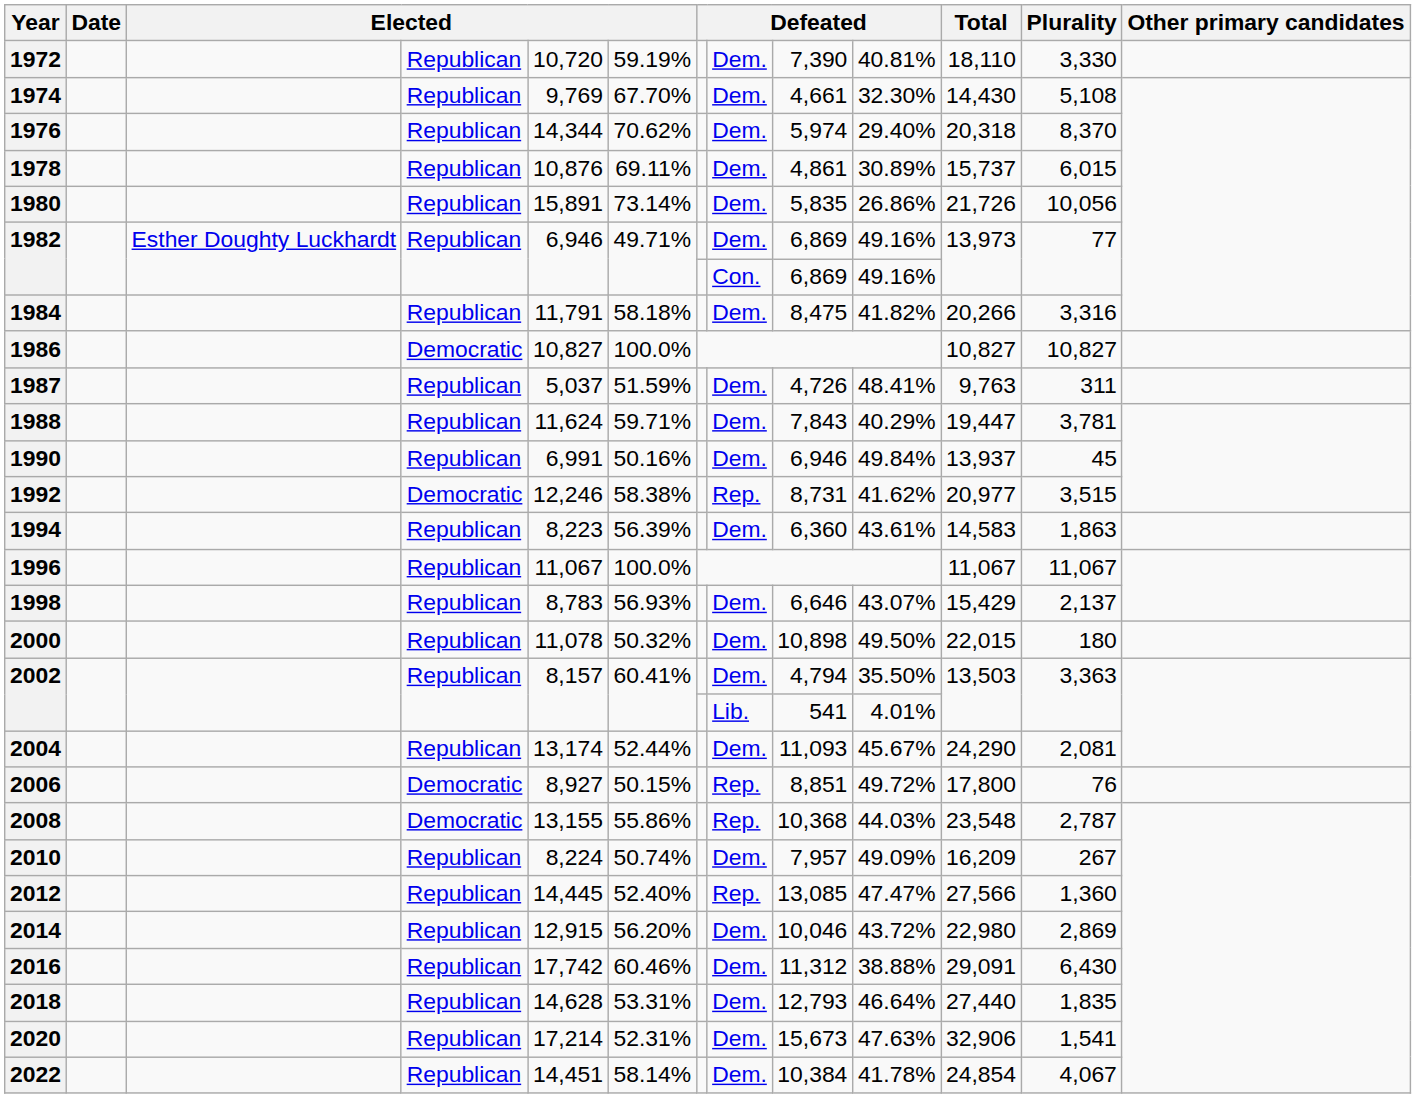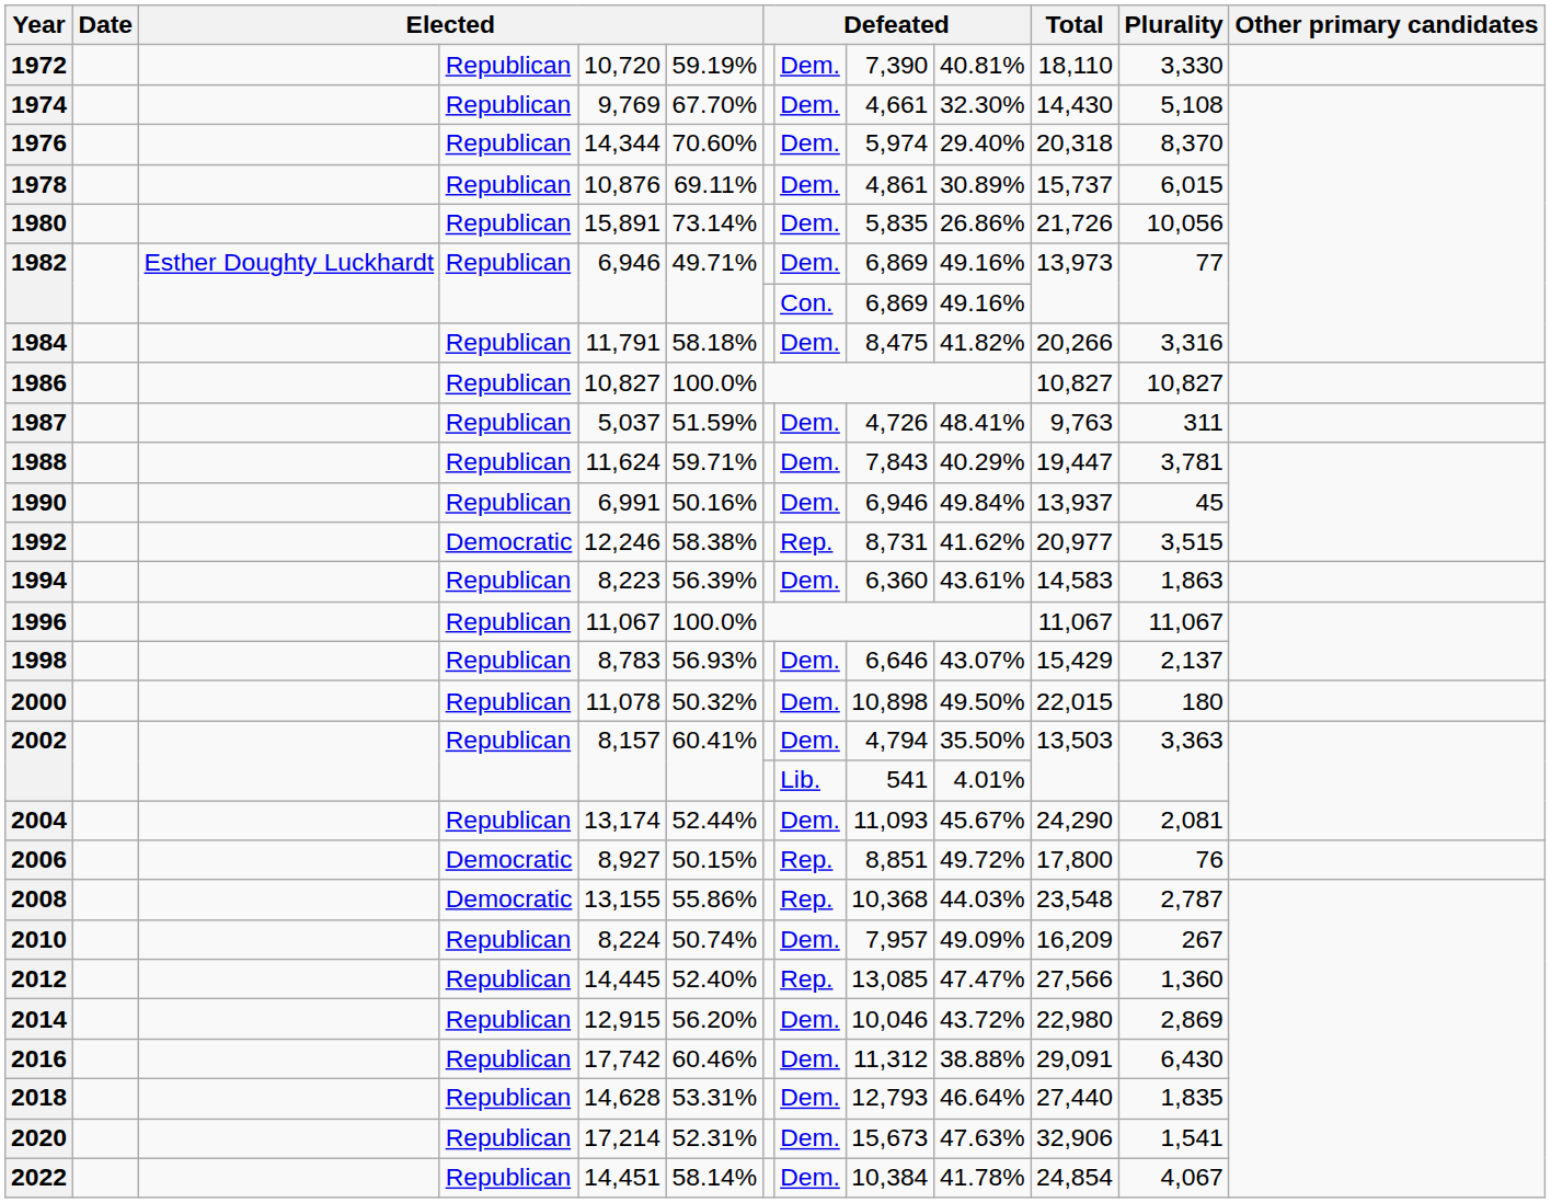 <table class=wikitable>
 <tr>
 <th>Year</th>
 <th>Date</th>
 <th ! colspan="4">Elected</th>
 <th ! colspan="4">Defeated</th>
 <th>Total</th>
 <th>Plurality</th>
 <th>Other primary candidates</th>
 </tr>
 <tr>
 <th valign="top">1972</th>
 <td valign="top"></td>
 <td valign="top"></td>
 <td valign="top" ><a href='#'>Republican</a></td>
 <td valign="top" align="right">10,720</td>
 <td valign="top" align="right">59.19%</td>
 <td valign="top"></td>
 <td valign="top" ><a href='#'>Dem.</a></td>
 <td valign="top" align="right">7,390</td>
 <td valign="top" align="right">40.81%</td>
 <td valign="top" align="right">18,110</td>
 <td valign="top" align="right">3,330</td>
 <td valign="top"></td>
 </tr>
 <tr>
 <th valign="top">1974</th>
 <td valign="top"></td>
 <td valign="top"></td>
 <td valign="top" ><a href='#'>Republican</a></td>
 <td valign="top" align="right">9,769</td>
 <td valign="top" align="right">67.70%</td>
 <td valign="top"></td>
 <td valign="top" ><a href='#'>Dem.</a></td>
 <td valign="top" align="right">4,661</td>
 <td valign="top" align="right">32.30%</td>
 <td valign="top" align="right">14,430</td>
 <td valign="top" align="right">5,108</td>
 <td valign="top" rowspan="7"></td>
 </tr>
 <tr>
 <th valign="top">1976</th>
 <td valign="top"></td>
 <td valign="top"></td>
 <td valign="top" ><a href='#'>Republican</a></td>
 <td valign="top" align="right">14,344</td>
-<td valign="top" align="right">70.62%</td>
+<td valign="top" align="right">70.60%</td>
 <td valign="top"></td>
 <td valign="top" ><a href='#'>Dem.</a></td>
 <td valign="top" align="right">5,974</td>
 <td valign="top" align="right">29.40%</td>
 <td valign="top" align="right">20,318</td>
 <td valign="top" align="right">8,370</td>
 </tr>
 <tr>
 <th valign="top">1978</th>
 <td valign="top"></td>
 <td valign="top"></td>
 <td valign="top" ><a href='#'>Republican</a></td>
 <td valign="top" align="right">10,876</td>
 <td valign="top" align="right">69.11%</td>
 <td valign="top"></td>
 <td valign="top" ><a href='#'>Dem.</a></td>
 <td valign="top" align="right">4,861</td>
 <td valign="top" align="right">30.89%</td>
 <td valign="top" align="right">15,737</td>
 <td valign="top" align="right">6,015</td>
 </tr>
 <tr>
 <th valign="top">1980</th>
 <td valign="top"></td>
 <td valign="top"></td>
 <td valign="top" ><a href='#'>Republican</a></td>
 <td valign="top" align="right">15,891</td>
 <td valign="top" align="right">73.14%</td>
 <td valign="top"></td>
 <td valign="top" ><a href='#'>Dem.</a></td>
 <td valign="top" align="right">5,835</td>
 <td valign="top" align="right">26.86%</td>
 <td valign="top" align="right">21,726</td>
 <td valign="top" align="right">10,056</td>
 </tr>
 <tr>
 <th rowspan="2" valign="top">1982</th>
 <td rowspan="2" valign="top"></td>
 <td rowspan="2" valign="top"><a href='#'>Esther Doughty Luckhardt</a></td>
 <td rowspan="2" valign="top" ><a href='#'>Republican</a></td>
 <td rowspan="2" valign="top" align="right">6,946</td>
 <td rowspan="2" valign="top" align="right">49.71%</td>
 <td valign="top"></td>
 <td valign="top" ><a href='#'>Dem.</a></td>
 <td valign="top" align="right">6,869</td>
 <td valign="top" align="right">49.16%</td>
 <td rowspan="2" valign="top" align="right">13,973</td>
 <td rowspan="2" valign="top" align="right">77</td>
 </tr>
 <tr>
 <td valign="top"></td>
 <td valign="top" ><a href='#'>Con.</a></td>
 <td valign="top" align="right">6,869</td>
 <td valign="top" align="right">49.16%</td>
 </tr>
 <tr>
 <th valign="top">1984</th>
 <td valign="top"></td>
 <td valign="top"></td>
 <td valign="top" ><a href='#'>Republican</a></td>
 <td valign="top" align="right">11,791</td>
 <td valign="top" align="right">58.18%</td>
 <td valign="top"></td>
 <td valign="top" ><a href='#'>Dem.</a></td>
 <td valign="top" align="right">8,475</td>
 <td valign="top" align="right">41.82%</td>
 <td valign="top" align="right">20,266</td>
 <td valign="top" align="right">3,316</td>
 </tr>
 <tr>
 <th valign="top">1986</th>
 <td valign="top"></td>
 <td valign="top"></td>
-<td valign="top" ><a href='#'>Democratic</a></td>
+<td valign="top" ><a href='#'>Republican</a></td>
 <td valign="top" align="right">10,827</td>
 <td valign="top" align="right">100.0%</td>
 <td valign="top" colspan="4"></td>
 <td valign="top" align="right">10,827</td>
 <td valign="top" align="right">10,827</td>
 <td valign="top"></td>
 </tr>
 <tr>
 <th valign="top">1987</th>
 <td valign="top"></td>
 <td valign="top"></td>
 <td valign="top" ><a href='#'>Republican</a></td>
 <td valign="top" align="right">5,037</td>
 <td valign="top" align="right">51.59%</td>
 <td valign="top"></td>
 <td valign="top" ><a href='#'>Dem.</a></td>
 <td valign="top" align="right">4,726</td>
 <td valign="top" align="right">48.41%</td>
 <td valign="top" align="right">9,763</td>
 <td valign="top" align="right">311</td>
 <td valign="top"></td>
 </tr>
 <tr>
 <th valign="top">1988</th>
 <td valign="top"></td>
 <td valign="top"></td>
 <td valign="top" ><a href='#'>Republican</a></td>
 <td valign="top" align="right">11,624</td>
 <td valign="top" align="right">59.71%</td>
 <td valign="top"></td>
 <td valign="top" ><a href='#'>Dem.</a></td>
 <td valign="top" align="right">7,843</td>
 <td valign="top" align="right">40.29%</td>
 <td valign="top" align="right">19,447</td>
 <td valign="top" align="right">3,781</td>
 <td valign="top" rowspan="3"></td>
 </tr>
 <tr>
 <th valign="top">1990</th>
 <td valign="top"></td>
 <td valign="top"></td>
 <td valign="top" ><a href='#'>Republican</a></td>
 <td valign="top" align="right">6,991</td>
 <td valign="top" align="right">50.16%</td>
 <td valign="top"></td>
 <td valign="top" ><a href='#'>Dem.</a></td>
 <td valign="top" align="right">6,946</td>
 <td valign="top" align="right">49.84%</td>
 <td valign="top" align="right">13,937</td>
 <td valign="top" align="right">45</td>
 </tr>
 <tr>
 <th valign="top">1992</th>
 <td valign="top"></td>
 <td valign="top"></td>
 <td valign="top" ><a href='#'>Democratic</a></td>
 <td valign="top" align="right">12,246</td>
 <td valign="top" align="right">58.38%</td>
 <td valign="top"></td>
 <td valign="top" ><a href='#'>Rep.</a></td>
 <td valign="top" align="right">8,731</td>
 <td valign="top" align="right">41.62%</td>
 <td valign="top" align="right">20,977</td>
 <td valign="top" align="right">3,515</td>
 </tr>
 <tr>
 <th valign="top">1994</th>
 <td valign="top"></td>
 <td valign="top"></td>
 <td valign="top" ><a href='#'>Republican</a></td>
 <td valign="top" align="right">8,223</td>
 <td valign="top" align="right">56.39%</td>
 <td valign="top"></td>
 <td valign="top" ><a href='#'>Dem.</a></td>
 <td valign="top" align="right">6,360</td>
 <td valign="top" align="right">43.61%</td>
 <td valign="top" align="right">14,583</td>
 <td valign="top" align="right">1,863</td>
 <td valign="top"></td>
 </tr>
 <tr>
 <th valign="top">1996</th>
 <td valign="top"></td>
 <td valign="top"></td>
 <td valign="top" ><a href='#'>Republican</a></td>
 <td valign="top" align="right">11,067</td>
 <td valign="top" align="right">100.0%</td>
 <td valign="top" colspan="4"></td>
 <td valign="top" align="right">11,067</td>
 <td valign="top" align="right">11,067</td>
 <td valign="top" rowspan="2"></td>
 </tr>
 <tr>
 <th valign="top">1998</th>
 <td valign="top"></td>
 <td valign="top"></td>
 <td valign="top" ><a href='#'>Republican</a></td>
 <td valign="top" align="right">8,783</td>
 <td valign="top" align="right">56.93%</td>
 <td valign="top"></td>
 <td valign="top" ><a href='#'>Dem.</a></td>
 <td valign="top" align="right">6,646</td>
 <td valign="top" align="right">43.07%</td>
 <td valign="top" align="right">15,429</td>
 <td valign="top" align="right">2,137</td>
 </tr>
 <tr>
 <th valign="top">2000</th>
 <td valign="top"></td>
 <td valign="top"></td>
 <td valign="top" ><a href='#'>Republican</a></td>
 <td valign="top" align="right">11,078</td>
 <td valign="top" align="right">50.32%</td>
 <td valign="top"></td>
 <td valign="top" ><a href='#'>Dem.</a></td>
 <td valign="top" align="right">10,898</td>
 <td valign="top" align="right">49.50%</td>
 <td valign="top" align="right">22,015</td>
 <td valign="top" align="right">180</td>
 <td valign="top"></td>
 </tr>
 <tr>
 <th rowspan="2" valign="top">2002</th>
 <td rowspan="2" valign="top"></td>
 <td rowspan="2" valign="top"></td>
 <td rowspan="2" valign="top" ><a href='#'>Republican</a></td>
 <td rowspan="2" valign="top" align="right">8,157</td>
 <td rowspan="2" valign="top" align="right">60.41%</td>
 <td valign="top"></td>
 <td valign="top" ><a href='#'>Dem.</a></td>
 <td valign="top" align="right">4,794</td>
 <td valign="top" align="right">35.50%</td>
 <td rowspan="2" valign="top" align="right">13,503</td>
 <td rowspan="2" valign="top" align="right">3,363</td>
 <td rowspan="3" valign="top"></td>
 </tr>
 <tr>
 <td valign="top"></td>
 <td valign="top" ><a href='#'>Lib.</a></td>
 <td valign="top" align="right">541</td>
 <td valign="top" align="right">4.01%</td>
 </tr>
 <tr>
 <th valign="top">2004</th>
 <td valign="top"></td>
 <td valign="top"></td>
 <td valign="top" ><a href='#'>Republican</a></td>
 <td valign="top" align="right">13,174</td>
 <td valign="top" align="right">52.44%</td>
 <td valign="top"></td>
 <td valign="top" ><a href='#'>Dem.</a></td>
 <td valign="top" align="right">11,093</td>
 <td valign="top" align="right">45.67%</td>
 <td valign="top" align="right">24,290</td>
 <td valign="top" align="right">2,081</td>
 </tr>
 <tr>
 <th valign="top">2006</th>
 <td valign="top"></td>
 <td valign="top"></td>
 <td valign="top" ><a href='#'>Democratic</a></td>
 <td valign="top" align="right">8,927</td>
 <td valign="top" align="right">50.15%</td>
 <td valign="top"></td>
 <td valign="top" ><a href='#'>Rep.</a></td>
 <td valign="top" align="right">8,851</td>
 <td valign="top" align="right">49.72%</td>
 <td valign="top" align="right">17,800</td>
 <td valign="top" align="right">76</td>
 <td valign="top"></td>
 </tr>
 <tr>
 <th valign="top">2008</th>
 <td valign="top"></td>
 <td valign="top"></td>
 <td valign="top" ><a href='#'>Democratic</a></td>
 <td valign="top" align="right">13,155</td>
 <td valign="top" align="right">55.86%</td>
 <td valign="top"></td>
 <td valign="top" ><a href='#'>Rep.</a></td>
 <td valign="top" align="right">10,368</td>
 <td valign="top" align="right">44.03%</td>
 <td valign="top" align="right">23,548</td>
 <td valign="top" align="right">2,787</td>
 <td valign="top" rowspan="8"></td>
 </tr>
 <tr>
 <th valign="top">2010</th>
 <td valign="top"></td>
 <td valign="top"></td>
 <td valign="top" ><a href='#'>Republican</a></td>
 <td valign="top" align="right">8,224</td>
 <td valign="top" align="right">50.74%</td>
 <td valign="top"></td>
 <td valign="top" ><a href='#'>Dem.</a></td>
 <td valign="top" align="right">7,957</td>
 <td valign="top" align="right">49.09%</td>
 <td valign="top" align="right">16,209</td>
 <td valign="top" align="right">267</td>
 </tr>
 <tr>
 <th valign="top">2012</th>
 <td valign="top"></td>
 <td valign="top"></td>
 <td valign="top" ><a href='#'>Republican</a></td>
 <td valign="top" align="right">14,445</td>
 <td valign="top" align="right">52.40%</td>
 <td valign="top"></td>
 <td valign="top" ><a href='#'>Rep.</a></td>
 <td valign="top" align="right">13,085</td>
 <td valign="top" align="right">47.47%</td>
 <td valign="top" align="right">27,566</td>
 <td valign="top" align="right">1,360</td>
 </tr>
 <tr>
 <th valign="top">2014</th>
 <td valign="top"></td>
 <td valign="top"></td>
 <td valign="top" ><a href='#'>Republican</a></td>
 <td valign="top" align="right">12,915</td>
 <td valign="top" align="right">56.20%</td>
 <td valign="top"></td>
 <td valign="top" ><a href='#'>Dem.</a></td>
 <td valign="top" align="right">10,046</td>
 <td valign="top" align="right">43.72%</td>
 <td valign="top" align="right">22,980</td>
 <td valign="top" align="right">2,869</td>
 </tr>
 <tr>
 <th valign="top">2016</th>
 <td valign="top"></td>
 <td valign="top"></td>
 <td valign="top" ><a href='#'>Republican</a></td>
 <td valign="top" align="right">17,742</td>
 <td valign="top" align="right">60.46%</td>
 <td valign="top"></td>
 <td valign="top" ><a href='#'>Dem.</a></td>
 <td valign="top" align="right">11,312</td>
 <td valign="top" align="right">38.88%</td>
 <td valign="top" align="right">29,091</td>
 <td valign="top" align="right">6,430</td>
 </tr>
 <tr>
 <th valign="top">2018</th>
 <td valign="top"></td>
 <td valign="top"></td>
 <td valign="top" ><a href='#'>Republican</a></td>
 <td valign="top" align="right">14,628</td>
 <td valign="top" align="right">53.31%</td>
 <td valign="top"></td>
 <td valign="top" ><a href='#'>Dem.</a></td>
 <td valign="top" align="right">12,793</td>
 <td valign="top" align="right">46.64%</td>
 <td valign="top" align="right">27,440</td>
 <td valign="top" align="right">1,835</td>
 </tr>
 <tr>
 <th valign="top">2020</th>
 <td valign="top"></td>
 <td valign="top"></td>
 <td valign="top" ><a href='#'>Republican</a></td>
 <td valign="top" align="right">17,214</td>
 <td valign="top" align="right">52.31%</td>
 <td valign="top"></td>
 <td valign="top" ><a href='#'>Dem.</a></td>
 <td valign="top" align="right">15,673</td>
 <td valign="top" align="right">47.63%</td>
 <td valign="top" align="right">32,906</td>
 <td valign="top" align="right">1,541</td>
 </tr>
 <tr>
 <th valign="top">2022</th>
 <td valign="top"></td>
 <td valign="top"></td>
 <td valign="top" ><a href='#'>Republican</a></td>
 <td valign="top" align="right">14,451</td>
 <td valign="top" align="right">58.14%</td>
 <td valign="top"></td>
 <td valign="top" ><a href='#'>Dem.</a></td>
 <td valign="top" align="right">10,384</td>
 <td valign="top" align="right">41.78%</td>
 <td valign="top" align="right">24,854</td>
 <td valign="top" align="right">4,067</td>
 </tr>
 </table>
